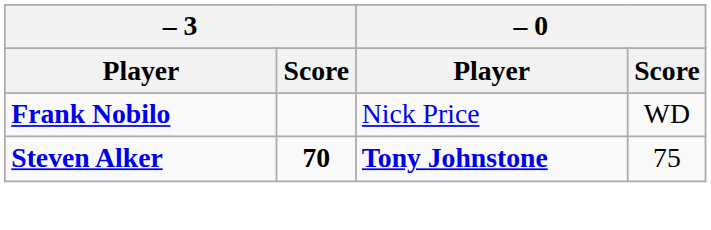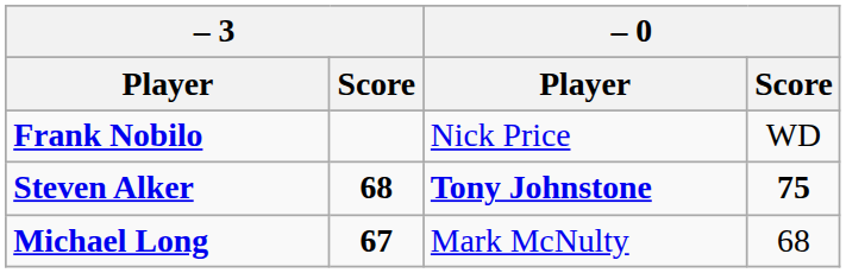 <table class=wikitable>
 <tr>
 <th colspan=2> – 3</th>
 <th colspan=2> – 0</th>
 </tr>
 <tr>
 <th width=150>Player</th>
 <th>Score</th>
 <th width=150>Player</th>
 <th>Score</th>
 </tr>
 <tr>
 <td><strong><a href='#'>Frank Nobilo</a></strong></td>
 <td align=center><strong></strong></td>
 <td><a href='#'>Nick Price</a></td>
 <td align=center>WD</td>
 </tr>
 <tr>
 <td><strong><a href='#'>Steven Alker</a></strong></td>
-<td align=center><strong>70</strong></td>
+<td align=center><strong>68</strong></td>
 <td><strong><a href='#'>Tony Johnstone</a></strong></td>
-<td align=center>75</td>
+<td align=center><strong>75</strong></td>
+</tr>
+<tr>
+<td><strong><a href='#'>Michael Long</a></strong></td>
+<td align=center><strong>67</strong></td>
+<td><a href='#'>Mark McNulty</a></td>
+<td align=center>68</td>
 </tr>
 </table>
